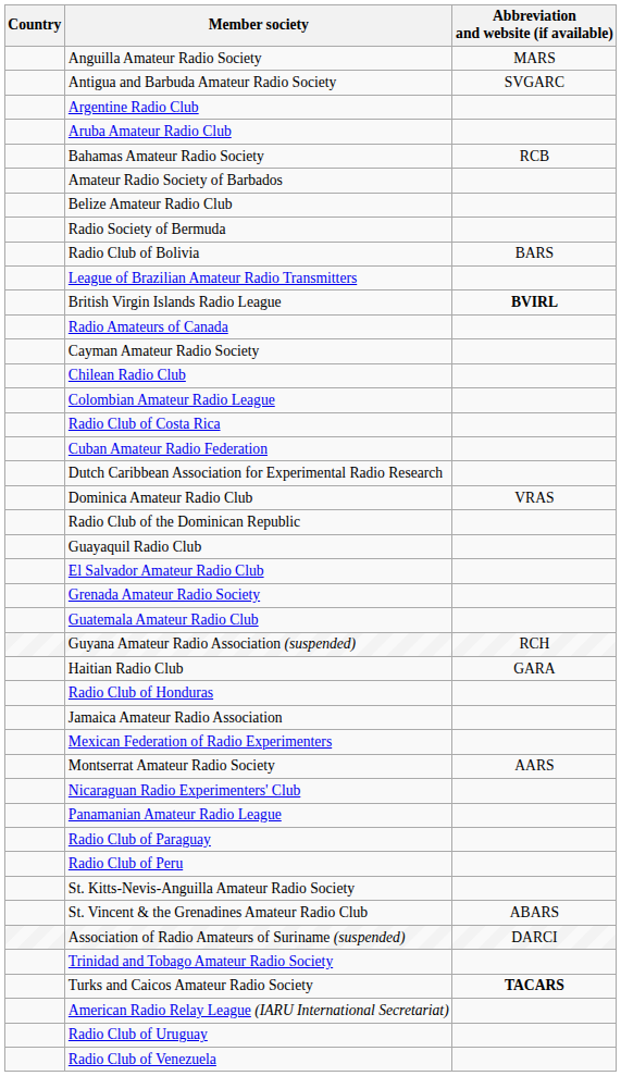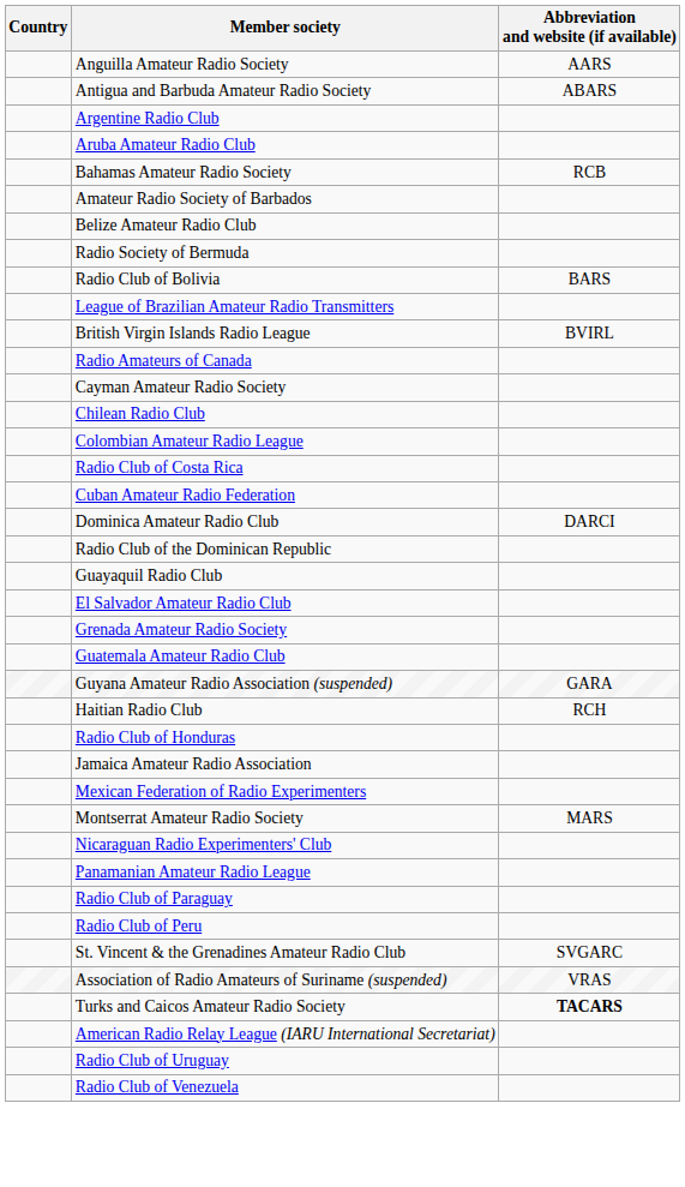 <table class="sortable wikitable" style="border:1px grey; font-size:85%; margin-left:1em;">
 <tr>
 <th>Country</th>
 <th>Member society</th>
 <th>Abbreviation<br>and website (if available)</th>
 </tr>
 <tr>
 <td></td>
 <td>Anguilla Amateur Radio Society</td>
-<td align = "center">MARS</td>
+<td align = "center">AARS</td>
 </tr>
 <tr>
 <td></td>
 <td>Antigua and Barbuda Amateur Radio Society</td>
-<td align = "center">SVGARC</td>
+<td align = "center">ABARS</td>
 </tr>
 <tr>
 <td></td>
 <td><a href='#'>Argentine Radio Club</a></td>
 <td align = "center"></td>
 </tr>
 <tr>
 <td></td>
 <td><a href='#'>Aruba Amateur Radio Club</a></td>
 <td align = "center"></td>
 </tr>
 <tr>
 <td></td>
 <td>Bahamas Amateur Radio Society</td>
 <td align = "center">RCB</td>
 </tr>
 <tr>
 <td></td>
 <td>Amateur Radio Society of Barbados</td>
 <td align = "center"></td>
 </tr>
 <tr>
 <td></td>
 <td>Belize Amateur Radio Club</td>
 <td align = "center"></td>
 </tr>
 <tr>
 <td></td>
 <td>Radio Society of Bermuda</td>
 <td align = "center"></td>
 </tr>
 <tr>
 <td></td>
 <td>Radio Club of Bolivia</td>
 <td align = "center">BARS</td>
 </tr>
 <tr>
 <td></td>
 <td><a href='#'>League of Brazilian Amateur Radio Transmitters</a></td>
 <td align = "center"></td>
 </tr>
 <tr>
 <td></td>
 <td>British Virgin Islands Radio League</td>
-<td align = "center"><strong>BVIRL</strong></td>
+<td align = "center">BVIRL</td>
 </tr>
 <tr>
 <td></td>
 <td><a href='#'>Radio Amateurs of Canada</a></td>
 <td align = "center"></td>
 </tr>
 <tr>
 <td></td>
 <td>Cayman Amateur Radio Society</td>
 <td align = "center"></td>
 </tr>
 <tr>
 <td></td>
 <td><a href='#'>Chilean Radio Club</a></td>
 <td align = "center"></td>
 </tr>
 <tr>
 <td></td>
 <td><a href='#'>Colombian Amateur Radio League</a></td>
 <td align = "center"></td>
 </tr>
 <tr>
 <td></td>
 <td><a href='#'>Radio Club of Costa Rica</a></td>
 <td align = "center"></td>
 </tr>
 <tr>
 <td></td>
 <td><a href='#'>Cuban Amateur Radio Federation</a></td>
 <td align = "center"></td>
 </tr>
 <tr>
 <td></td>
-<td>Dutch Caribbean Association for Experimental Radio Research</td>
-<td align = "center"></td>
-</tr>
-<tr>
-<td></td>
 <td>Dominica Amateur Radio Club</td>
-<td align = "center">VRAS</td>
+<td align = "center">DARCI</td>
 </tr>
 <tr>
 <td></td>
 <td>Radio Club of the Dominican Republic</td>
 <td align = "center"> </td>
 </tr>
 <tr>
 <td></td>
 <td>Guayaquil Radio Club</td>
 <td align = "center"></td>
 </tr>
 <tr>
 <td></td>
 <td><a href='#'>El Salvador Amateur Radio Club</a></td>
 <td align = "center"></td>
 </tr>
 <tr>
 <td></td>
 <td><a href='#'>Grenada Amateur Radio Society</a></td>
 <td align = "center"></td>
 </tr>
 <tr>
 <td></td>
 <td><a href='#'>Guatemala Amateur Radio Club</a></td>
 <td align = "center"></td>
 </tr>
 <tr style="background: repeating-linear-gradient(-45deg, rgba(0,0,0,0.025) 0px, rgba(0,0,0,0.025) 10px, transparent 10px, transparent 20px)">
 <td></td>
 <td>Guyana Amateur Radio Association <em>(suspended)</em></td>
-<td align = "center">RCH</td>
+<td align = "center">GARA</td>
 </tr>
 <tr>
 <td></td>
 <td>Haitian Radio Club</td>
-<td align = "center">GARA</td>
+<td align = "center">RCH</td>
 </tr>
 <tr>
 <td></td>
 <td><a href='#'>Radio Club of Honduras</a></td>
 <td align = "center"></td>
 </tr>
 <tr>
 <td></td>
 <td>Jamaica Amateur Radio Association</td>
 <td align = "center"></td>
 </tr>
 <tr>
 <td></td>
 <td><a href='#'>Mexican Federation of Radio Experimenters</a></td>
 <td align = "center"></td>
 </tr>
 <tr>
 <td></td>
 <td>Montserrat Amateur Radio Society</td>
-<td align = "center">AARS</td>
+<td align = "center">MARS</td>
 </tr>
 <tr>
 <td></td>
 <td><a href='#'>Nicaraguan Radio Experimenters' Club</a></td>
 <td align = "center"></td>
 </tr>
 <tr>
 <td></td>
 <td><a href='#'>Panamanian Amateur Radio League</a></td>
 <td align = "center"></td>
 </tr>
 <tr>
 <td></td>
 <td><a href='#'>Radio Club of Paraguay</a></td>
 <td align = "center"></td>
 </tr>
 <tr>
 <td></td>
 <td><a href='#'>Radio Club of Peru</a></td>
 <td align = "center"></td>
 </tr>
 <tr>
 <td></td>
-<td>St. Kitts-Nevis-Anguilla Amateur Radio Society</td>
-<td align = "center"></td>
-</tr>
-<tr>
-<td></td>
 <td>St. Vincent & the Grenadines Amateur Radio Club</td>
-<td align = "center">ABARS</td>
+<td align = "center">SVGARC</td>
 </tr>
 <tr style="background: repeating-linear-gradient(-45deg, rgba(0,0,0,0.025) 0px, rgba(0,0,0,0.025) 10px, transparent 10px, transparent 20px)">
 <td></td>
 <td>Association of Radio Amateurs of Suriname <em>(suspended)</em></td>
-<td align = "center">DARCI</td>
-</tr>
-<tr>
-<td></td>
-<td><a href='#'>Trinidad and Tobago Amateur Radio Society</a></td>
-<td align = "center"></td>
+<td align = "center">VRAS</td>
 </tr>
 <tr>
 <td></td>
 <td>Turks and Caicos Amateur Radio Society</td>
 <td align = "center"><strong>TACARS</strong></td>
 </tr>
 <tr>
 <td></td>
 <td><a href='#'>American Radio Relay League</a> <em>(IARU International Secretariat)</em></td>
 <td align = "center"></td>
 </tr>
 <tr>
 <td></td>
 <td><a href='#'>Radio Club of Uruguay</a></td>
 <td align = "center"></td>
 </tr>
 <tr>
 <td></td>
 <td><a href='#'>Radio Club of Venezuela</a></td>
 <td align = "center"></td>
 </tr>
 </table>
